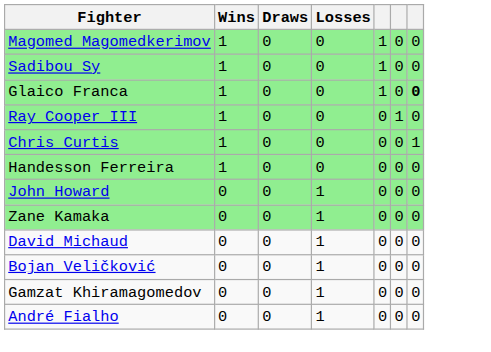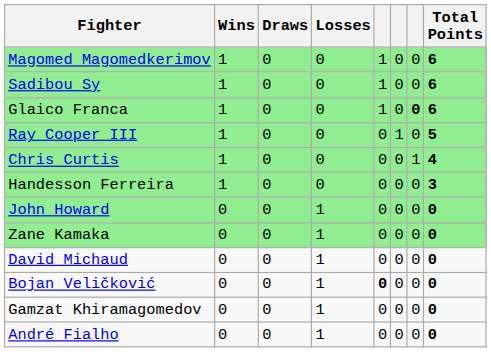 <table class="wikitable sortable">
 <tr>
 <th>Fighter</th>
 <th>Wins</th>
 <th>Draws</th>
 <th>Losses</th>
 <th></th>
 <th></th>
 <th></th>
+<th>Total<br> Points</th>
 </tr>
 <tr>
 <td style="background:#90EE90;"><a href='#'>Magomed Magomedkerimov</a></td>
 <td style="background:#90EE90;">1</td>
 <td style="background:#90EE90;">0</td>
 <td style="background:#90EE90;">0</td>
 <td style="background:#90EE90;">1</td>
 <td style="background:#90EE90;">0</td>
 <td style="background:#90EE90;">0</td>
+<td style="background:#90EE90;"><strong>6</strong></td>
 </tr>
 <tr>
 <td style="background:#90EE90;"><a href='#'>Sadibou Sy</a></td>
 <td style="background:#90EE90;">1</td>
 <td style="background:#90EE90;">0</td>
 <td style="background:#90EE90;">0</td>
 <td style="background:#90EE90;">1</td>
 <td style="background:#90EE90;">0</td>
 <td style="background:#90EE90;">0</td>
+<td style="background:#90EE90;"><strong>6</strong></td>
 </tr>
 <tr>
 <td style="background:#90EE90;">Glaico Franca</td>
 <td style="background:#90EE90;">1</td>
 <td style="background:#90EE90;">0</td>
 <td style="background:#90EE90;">0</td>
 <td style="background:#90EE90;">1</td>
 <td style="background:#90EE90;">0</td>
 <td style="background:#90EE90;"><strong>0</strong></td>
+<td style="background:#90EE90;"><strong>6</strong></td>
 </tr>
 <tr>
 <td style="background:#90EE90;"><a href='#'>Ray Cooper III</a></td>
 <td style="background:#90EE90;">1</td>
 <td style="background:#90EE90;">0</td>
 <td style="background:#90EE90;">0</td>
 <td style="background:#90EE90;">0</td>
 <td style="background:#90EE90;">1</td>
 <td style="background:#90EE90;">0</td>
+<td style="background:#90EE90;"><strong>5</strong></td>
 </tr>
 <tr>
 <td style="background:#90EE90;"><a href='#'>Chris Curtis</a></td>
 <td style="background:#90EE90;">1</td>
 <td style="background:#90EE90;">0</td>
 <td style="background:#90EE90;">0</td>
 <td style="background:#90EE90;">0</td>
 <td style="background:#90EE90;">0</td>
 <td style="background:#90EE90;">1</td>
+<td style="background:#90EE90;"><strong>4</strong></td>
 </tr>
 <tr>
 <td style="background:#90EE90;">Handesson Ferreira</td>
 <td style="background:#90EE90;">1</td>
 <td style="background:#90EE90;">0</td>
 <td style="background:#90EE90;">0</td>
 <td style="background:#90EE90;">0</td>
 <td style="background:#90EE90;">0</td>
 <td style="background:#90EE90;">0</td>
+<td style="background:#90EE90;"><strong>3</strong></td>
 </tr>
 <tr>
 <td style="background:#90EE90;"><a href='#'>John Howard</a></td>
 <td style="background:#90EE90;">0</td>
 <td style="background:#90EE90;">0</td>
 <td style="background:#90EE90;">1</td>
 <td style="background:#90EE90;">0</td>
 <td style="background:#90EE90;">0</td>
 <td style="background:#90EE90;">0</td>
+<td style="background:#90EE90;"><strong>0</strong></td>
 </tr>
 <tr>
 <td style="background:#90EE90;">Zane Kamaka</td>
 <td style="background:#90EE90;">0</td>
 <td style="background:#90EE90;">0</td>
 <td style="background:#90EE90;">1</td>
 <td style="background:#90EE90;">0</td>
 <td style="background:#90EE90;">0</td>
 <td style="background:#90EE90;">0</td>
+<td style="background:#90EE90;"><strong>0</strong></td>
 </tr>
 <tr>
 <td><a href='#'>David Michaud</a></td>
 <td>0</td>
 <td>0</td>
 <td>1</td>
 <td>0</td>
 <td>0</td>
 <td>0</td>
+<td><strong>0</strong></td>
 </tr>
 <tr>
 <td><a href='#'>Bojan Veličković</a></td>
 <td>0</td>
 <td>0</td>
 <td>1</td>
+<td><strong>0</strong></td>
 <td>0</td>
 <td>0</td>
-<td>0</td>
+<td><strong>0</strong></td>
 </tr>
 <tr>
 <td>Gamzat Khiramagomedov</td>
 <td>0</td>
 <td>0</td>
 <td>1</td>
 <td>0</td>
 <td>0</td>
 <td>0</td>
+<td><strong>0</strong></td>
 </tr>
 <tr>
 <td><a href='#'>André Fialho</a></td>
 <td>0</td>
 <td>0</td>
 <td>1</td>
 <td>0</td>
 <td>0</td>
 <td>0</td>
+<td><strong>0</strong></td>
 </tr>
 </table>
